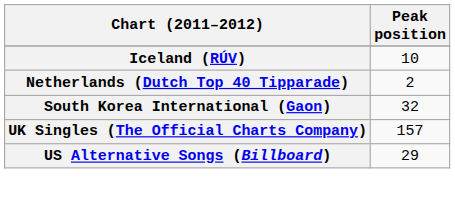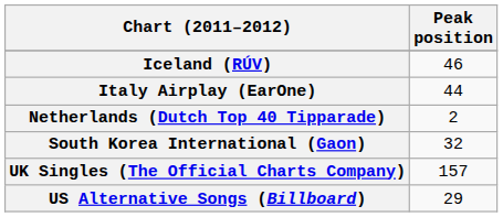 <table class="wikitable plainrowheaders sortable" style="text-align:center;">
 <tr>
 <th scope="col">Chart (2011–2012)</th>
 <th scope="col">Peak<br>position</th>
 </tr>
 <tr>
 </tr>
 <tr>
 </tr>
 <tr>
 <th scope="row">Iceland (<a href='#'>RÚV</a>)</th>
-<td>10</td>
+<td>46</td>
+</tr>
+<tr>
+<th scope="row">Italy Airplay (EarOne)</th>
+<td>44</td>
 </tr>
 <tr>
 <th scope="row">Netherlands (<a href='#'>Dutch Top 40 Tipparade</a>)</th>
 <td>2</td>
 </tr>
 <tr>
 <th scope="row">South Korea International (<a href='#'>Gaon</a>)</th>
 <td>32</td>
 </tr>
 <tr>
 <th scope="row">UK Singles (<a href='#'>The Official Charts Company</a>)</th>
 <td>157</td>
 </tr>
 <tr>
 <th scope="row">US <a href='#'>Alternative Songs</a> (<em><a href='#'>Billboard</a></em>)</th>
 <td>29</td>
 </tr>
 </table>
